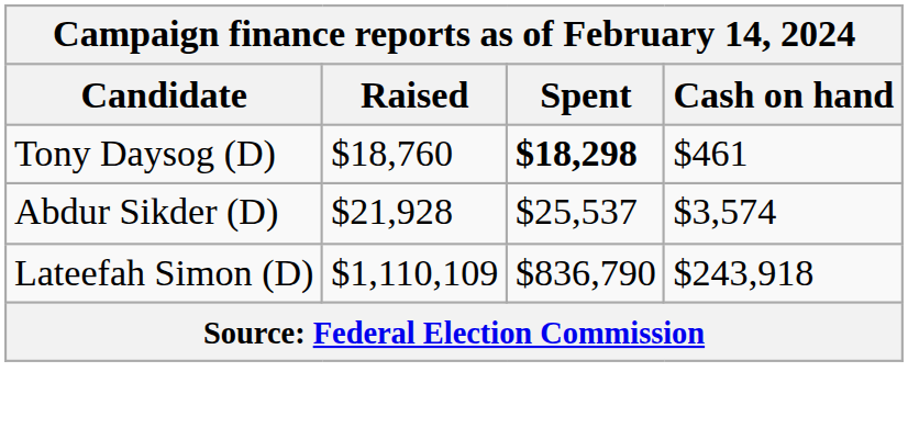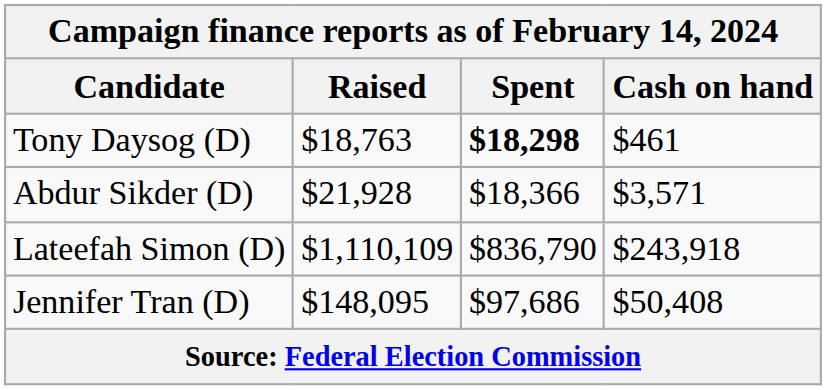 <table class="wikitable sortable">
 <tr>
 <th colspan=4>Campaign finance reports as of February 14, 2024</th>
 </tr>
 <tr style="text-align:center;">
 <th>Candidate</th>
 <th>Raised</th>
 <th>Spent</th>
 <th>Cash on hand</th>
 </tr>
 <tr>
 <td>Tony Daysog (D)</td>
-<td>$18,760</td>
+<td>$18,763</td>
 <td><strong>$18,298</strong></td>
 <td>$461</td>
 </tr>
 <tr>
 <td>Abdur Sikder (D)</td>
 <td>$21,928</td>
-<td>$25,537</td>
-<td>$3,574</td>
+<td>$18,366</td>
+<td>$3,571</td>
 </tr>
 <tr>
 <td>Lateefah Simon (D)</td>
 <td>$1,110,109</td>
 <td>$836,790</td>
 <td>$243,918</td>
 </tr>
 <tr>
+<td>Jennifer Tran (D)</td>
+<td>$148,095</td>
+<td>$97,686</td>
+<td>$50,408</td>
+</tr>
+<tr>
 <th colspan="4"><small>Source: <a href='#'>Federal Election Commission</a></small></th>
 </tr>
 </table>
